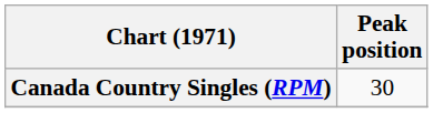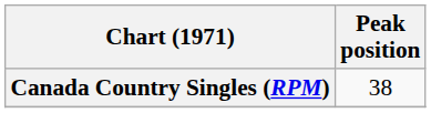 <table class="wikitable sortable plainrowheaders" style="text-align:center">
 <tr>
 <th scope="col">Chart (1971)</th>
 <th scope="col">Peak<br> position</th>
 </tr>
 <tr>
 <th scope="row">Canada Country Singles (<em><a href='#'>RPM</a></em>)</th>
-<td align="center">30</td>
+<td align="center">38</td>
 </tr>
 <tr>
 </tr>
 <tr>
 </tr>
 </table>
